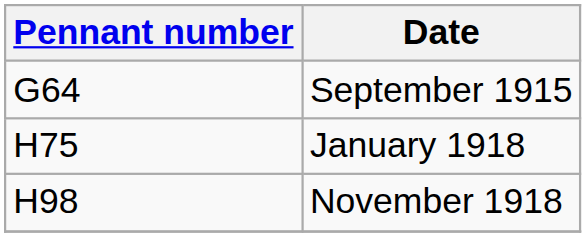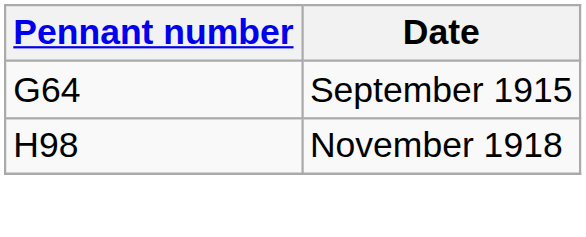 <table class="wikitable" style="text-align:left">
 <tr>
 <th><a href='#'>Pennant number</a></th>
 <th>Date</th>
 </tr>
 <tr>
 <td>G64</td>
 <td>September 1915</td>
 </tr>
 <tr>
-<td>H75</td>
-<td>January 1918</td>
-</tr>
-<tr>
 <td>H98</td>
 <td>November 1918</td>
 </tr>
 <tr>
 </tr>
 </table>
